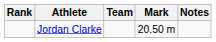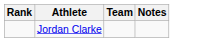 <table class="wikitable sortable">
 <tr>
 <th>Rank</th>
 <th>Athlete</th>
 <th>Team</th>
-<th>Mark</th>
 <th>Notes</th>
 </tr>
 <tr>
 <td align=center></td>
 <td><a href='#'>Jordan Clarke</a></td>
 <td></td>
-<td>20.50 m</td>
 <td></td>
 </tr>
 </table>
